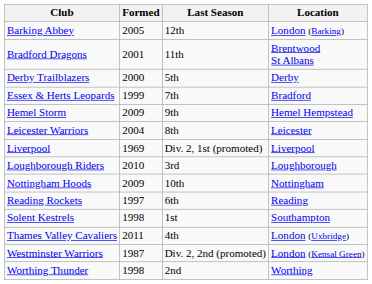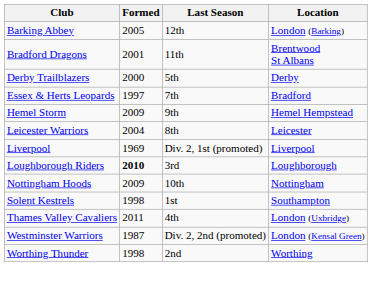 <table class="wikitable sortable" style="text-align:left;">
 <tr>
 <th>Club</th>
 <th>Formed</th>
 <th>Last Season</th>
 <th>Location</th>
 </tr>
 <tr>
 <td style="text-align:left;"><a href='#'>Barking Abbey</a></td>
 <td>2005</td>
 <td>12th</td>
 <td><a href='#'>London</a> <small>(<a href='#'>Barking</a>)</small></td>
 </tr>
 <tr>
 <td style="text-align:left;"><a href='#'>Bradford Dragons</a></td>
 <td>2001</td>
 <td>11th</td>
 <td><a href='#'>Brentwood</a> <br> <a href='#'>St Albans</a></td>
 </tr>
 <tr>
 <td style="text-align:left;"><a href='#'>Derby Trailblazers</a></td>
 <td>2000</td>
 <td>5th</td>
 <td><a href='#'>Derby</a></td>
 </tr>
 <tr>
 <td style="text-align:left;"><a href='#'>Essex & Herts Leopards</a></td>
-<td>1999</td>
+<td>1997</td>
 <td>7th</td>
 <td><a href='#'>Bradford</a></td>
 </tr>
 <tr>
 <td style="text-align:left;"><a href='#'>Hemel Storm</a></td>
 <td>2009</td>
 <td>9th</td>
 <td><a href='#'>Hemel Hempstead</a></td>
 </tr>
 <tr>
 <td style="text-align:left;"><a href='#'>Leicester Warriors</a></td>
 <td>2004</td>
 <td>8th</td>
 <td><a href='#'>Leicester</a></td>
 </tr>
 <tr>
 <td style="text-align:left;"><a href='#'>Liverpool</a></td>
 <td>1969</td>
 <td>Div. 2, 1st (promoted)</td>
 <td><a href='#'>Liverpool</a></td>
 </tr>
 <tr>
 <td style="text-align:left;"><a href='#'>Loughborough Riders</a></td>
-<td>2010</td>
+<td><strong>2010</strong></td>
 <td>3rd</td>
 <td><a href='#'>Loughborough</a></td>
 </tr>
 <tr>
 <td style="text-align:left;"><a href='#'>Nottingham Hoods</a></td>
 <td>2009</td>
 <td>10th</td>
 <td><a href='#'>Nottingham</a></td>
-</tr>
-<tr>
-<td style="text-align:left;"><a href='#'>Reading Rockets</a></td>
-<td>1997</td>
-<td>6th</td>
-<td><a href='#'>Reading</a></td>
 </tr>
 <tr>
 <td style="text-align:left;"><a href='#'>Solent Kestrels</a></td>
 <td>1998</td>
 <td>1st</td>
 <td><a href='#'>Southampton</a></td>
 </tr>
 <tr>
 <td style="text-align:left;"><a href='#'>Thames Valley Cavaliers</a></td>
 <td>2011</td>
 <td>4th</td>
 <td><a href='#'>London</a> <small>(<a href='#'>Uxbridge</a>)</small></td>
 </tr>
 <tr>
 <td style="text-align:left;"><a href='#'>Westminster Warriors</a></td>
 <td>1987</td>
 <td>Div. 2, 2nd (promoted)</td>
 <td><a href='#'>London</a> <small>(<a href='#'>Kensal Green</a>)</small></td>
 </tr>
 <tr>
 <td style="text-align:left;"><a href='#'>Worthing Thunder</a></td>
 <td>1998</td>
 <td>2nd</td>
 <td><a href='#'>Worthing</a></td>
 </tr>
 </table>
